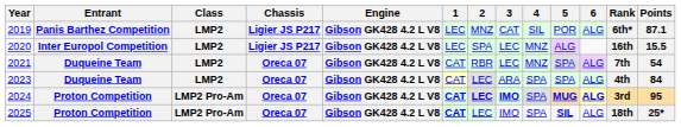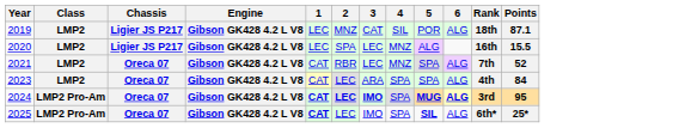 <table class="wikitable" style="text-align:center; font-size:85%">
 <tr>
 <th>Year</th>
-<th>Entrant</th>
 <th>Class</th>
 <th>Chassis</th>
 <th>Engine</th>
 <th>1</th>
 <th>2</th>
 <th>3</th>
 <th>4</th>
 <th>5</th>
 <th>6</th>
 <th>Rank</th>
 <th>Points</th>
 </tr>
 <tr>
 <td><a href='#'>2019</a></td>
-<th nowrap><a href='#'>Panis Barthez Competition</a></th>
 <th>LMP2</th>
 <th nowrap><a href='#'>Ligier JS P217</a></th>
 <th nowrap><a href='#'>Gibson</a> GK428 4.2 L V8</th>
 <td style="background:#DFFFDF;"><a href='#'>LEC</a><br></td>
 <td style="background:#DFFFDF;"><a href='#'>MNZ</a><br></td>
 <td style="background:#DFFFDF;"><a href='#'>CAT</a><br></td>
 <td style="background:#DFFFDF;"><a href='#'>SIL</a><br></td>
 <td style="background:#DFFFDF;"><a href='#'>POR</a><br></td>
 <td style="background:#DFFFDF;"><a href='#'>ALG</a><br></td>
-<th>6th*</th>
+<th>18th</th>
 <th>87.1</th>
 </tr>
 <tr>
 <td><a href='#'>2020</a></td>
-<th nowrap><a href='#'>Inter Europol Competition</a></th>
 <th>LMP2</th>
 <th nowrap><a href='#'>Ligier JS P217</a></th>
 <th nowrap><a href='#'>Gibson</a> GK428 4.2 L V8</th>
 <td style="background:#DFFFDF;"><a href='#'>LEC</a><br></td>
 <td style="background:#DFFFDF;"><a href='#'>SPA</a><br></td>
 <td style="background:#DFFFDF;"><a href='#'>LEC</a><br></td>
 <td style="background:#DFFFDF;"><a href='#'>MNZ</a><br></td>
 <td style="background:#EFCFFF;"><a href='#'>ALG</a><br></td>
 <td></td>
 <th>16th</th>
 <th>15.5</th>
 </tr>
 <tr>
 <td><a href='#'>2021</a></td>
-<th nowrap><a href='#'>Duqueine Team</a></th>
 <th>LMP2</th>
 <th nowrap><a href='#'>Oreca 07</a></th>
 <th nowrap><a href='#'>Gibson</a> GK428 4.2 L V8</th>
 <td style="background:#DFFFDF;"><a href='#'>CAT</a><br></td>
 <td style="background:#DFFFDF;"><a href='#'>RBR</a><br></td>
 <td style="background:#DFFFDF;"><a href='#'>LEC</a><br></td>
 <td style="background:#DFFFDF;"><a href='#'>MNZ</a><br></td>
 <td style="background:#DFDFDF;"><a href='#'>SPA</a><br></td>
 <td style="background:#EFCFFF;"><a href='#'>ALG</a><br></td>
 <th>7th</th>
-<th>54</th>
+<th>52</th>
 </tr>
 <tr>
 <td><a href='#'>2023</a></td>
-<th nowrap><a href='#'>Duqueine Team</a></th>
 <th>LMP2</th>
 <th nowrap><a href='#'>Oreca 07</a></th>
 <th nowrap><a href='#'>Gibson</a> GK428 4.2 L V8</th>
 <td style="background:#FFFFBF;"><a href='#'>CAT</a><br></td>
 <td style="background:#DFDFDF;"><a href='#'>LEC</a><br></td>
 <td style="background:#DFFFDF;"><a href='#'>ARA</a><br></td>
 <td style="background:#DFFFDF;"><a href='#'>SPA</a><br></td>
 <td style="background:#DFFFDF;"><a href='#'>SPA</a><br></td>
 <td style="background:#DFFFDF;"><a href='#'>ALG</a><br></td>
 <th>4th</th>
 <th>84</th>
 </tr>
 <tr>
 <td><a href='#'>2024</a></td>
-<th nowrap><a href='#'>Proton Competition</a></th>
 <th nowrap>LMP2 Pro-Am</th>
 <th nowrap><a href='#'>Oreca 07</a></th>
 <th nowrap><a href='#'>Gibson</a> GK428 4.2 L V8</th>
 <td style="background:#DFFFDF;"><strong><a href='#'>CAT</a></strong><br></td>
 <td style="background:#DFDFDF;"><strong><a href='#'>LEC</a></strong><br></td>
 <td style="background:#DFFFDF;"><strong><a href='#'>IMO</a></strong><br></td>
 <td style="background:#DFDFDF;"><a href='#'>SPA</a><br></td>
 <td style="background:#FFDF9F;"><strong><a href='#'>MUG</a></strong><br></td>
 <td style="background:#FFFFBF;"><strong><a href='#'>ALG</a></strong><br></td>
 <th style="background:#FFDF9F;">3rd</th>
 <th style="background:#FFDF9F;">95</th>
 </tr>
 <tr>
 <td><a href='#'>2025</a></td>
-<th><a href='#'>Proton Competition</a></th>
 <th>LMP2 Pro-Am</th>
 <th><a href='#'>Oreca 07</a></th>
 <th><a href='#'>Gibson</a> GK428 4.2 L V8</th>
 <td style="background:#DFFFDF;"><strong><a href='#'>CAT</a></strong><br></td>
 <td style="background:#DFFFDF;"><a href='#'>LEC</a><br></td>
 <td style="background:#;"><a href='#'>IMO</a><br></td>
 <td style="background:#;"><a href='#'>SPA</a><br></td>
 <td style="background:#;"><strong><a href='#'>SIL</a><br></strong></td>
 <td style="background:#;"><a href='#'>ALG</a><br></td>
-<th>18th</th>
+<th>6th*</th>
 <th>25*</th>
 </tr>
 </table>
